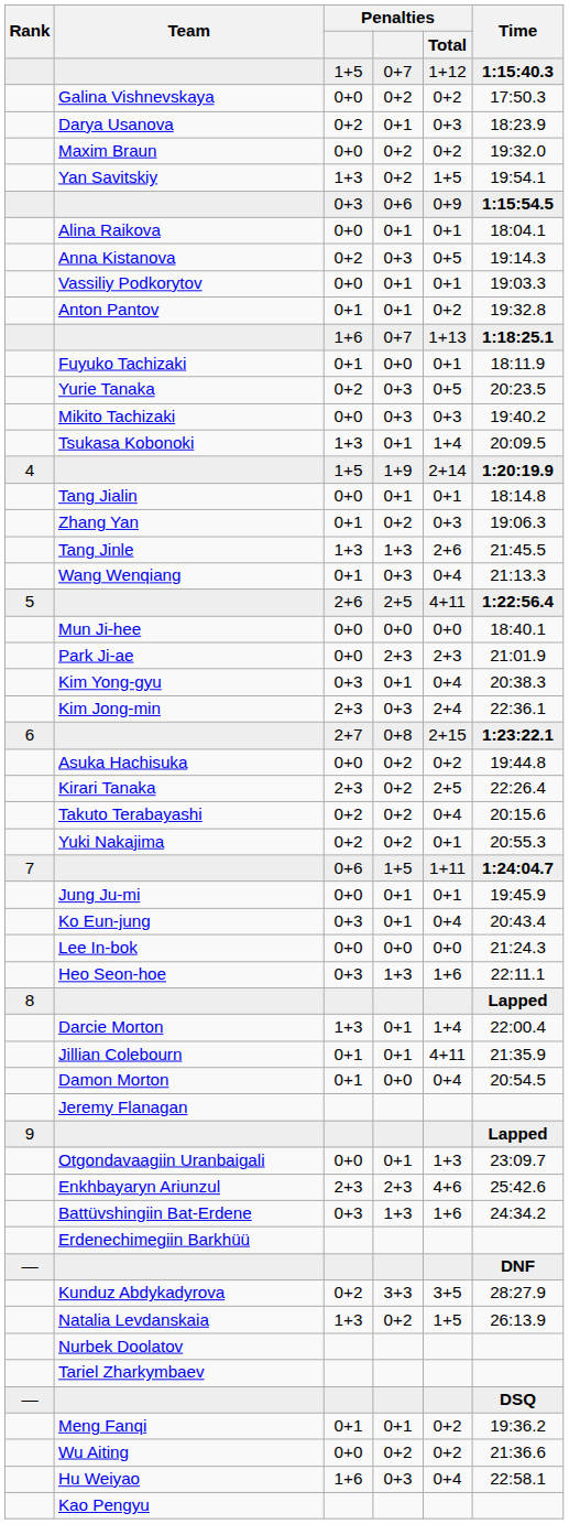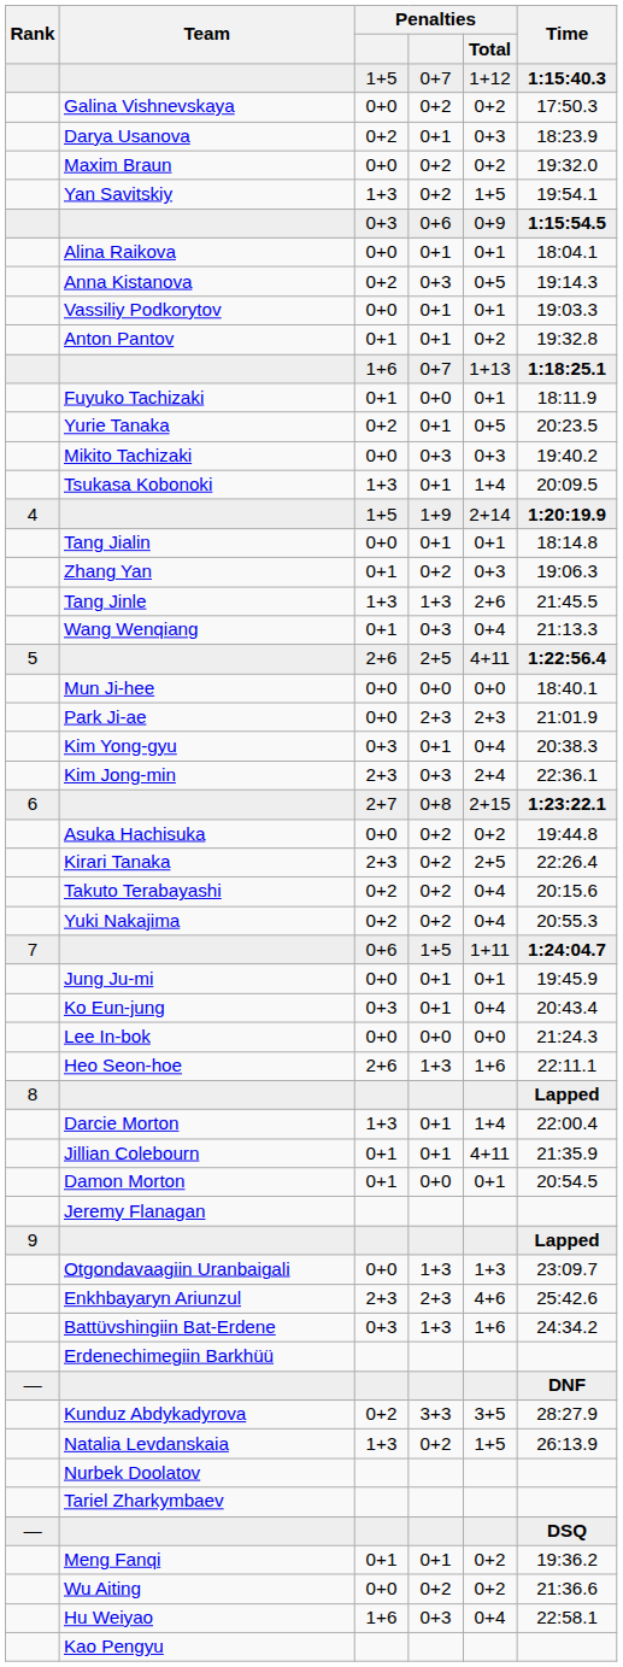 <table class=wikitable style="text-align:center">
 <tr>
 <th rowspan=2 width=40>Rank</th>
 <th rowspan=2 width=250>Team</th>
 <th colspan=3>Penalties</th>
 <th rowspan=2 width=80>Time</th>
 </tr>
 <tr>
 <th width=40></th>
 <th width=40></th>
 <th width=40>Total</th>
 </tr>
 <tr bgcolor=eeeeee>
 <td></td>
 <td align=left></td>
 <td>1+5</td>
 <td>0+7</td>
 <td>1+12</td>
 <td><strong>1:15:40.3</strong></td>
 </tr>
 <tr>
 <td></td>
 <td align=left><a href='#'>Galina Vishnevskaya</a></td>
 <td>0+0</td>
 <td>0+2</td>
 <td>0+2</td>
 <td>17:50.3</td>
 </tr>
 <tr>
 <td></td>
 <td align=left><a href='#'>Darya Usanova</a></td>
 <td>0+2</td>
 <td>0+1</td>
 <td>0+3</td>
 <td>18:23.9</td>
 </tr>
 <tr>
 <td></td>
 <td align=left><a href='#'>Maxim Braun</a></td>
 <td>0+0</td>
 <td>0+2</td>
 <td>0+2</td>
 <td>19:32.0</td>
 </tr>
 <tr>
 <td></td>
 <td align=left><a href='#'>Yan Savitskiy</a></td>
 <td>1+3</td>
 <td>0+2</td>
 <td>1+5</td>
 <td>19:54.1</td>
 </tr>
 <tr bgcolor=eeeeee>
 <td></td>
 <td align=left></td>
 <td>0+3</td>
 <td>0+6</td>
 <td>0+9</td>
 <td><strong>1:15:54.5</strong></td>
 </tr>
 <tr>
 <td></td>
 <td align=left><a href='#'>Alina Raikova</a></td>
 <td>0+0</td>
 <td>0+1</td>
 <td>0+1</td>
 <td>18:04.1</td>
 </tr>
 <tr>
 <td></td>
 <td align=left><a href='#'>Anna Kistanova</a></td>
 <td>0+2</td>
 <td>0+3</td>
 <td>0+5</td>
 <td>19:14.3</td>
 </tr>
 <tr>
 <td></td>
 <td align=left><a href='#'>Vassiliy Podkorytov</a></td>
 <td>0+0</td>
 <td>0+1</td>
 <td>0+1</td>
 <td>19:03.3</td>
 </tr>
 <tr>
 <td></td>
 <td align=left><a href='#'>Anton Pantov</a></td>
 <td>0+1</td>
 <td>0+1</td>
 <td>0+2</td>
 <td>19:32.8</td>
 </tr>
 <tr bgcolor=eeeeee>
 <td></td>
 <td align=left></td>
 <td>1+6</td>
 <td>0+7</td>
 <td>1+13</td>
 <td><strong>1:18:25.1</strong></td>
 </tr>
 <tr>
 <td></td>
 <td align=left><a href='#'>Fuyuko Tachizaki</a></td>
 <td>0+1</td>
 <td>0+0</td>
 <td>0+1</td>
 <td>18:11.9</td>
 </tr>
 <tr>
 <td></td>
 <td align=left><a href='#'>Yurie Tanaka</a></td>
 <td>0+2</td>
-<td>0+3</td>
+<td>0+1</td>
 <td>0+5</td>
 <td>20:23.5</td>
 </tr>
 <tr>
 <td></td>
 <td align=left><a href='#'>Mikito Tachizaki</a></td>
 <td>0+0</td>
 <td>0+3</td>
 <td>0+3</td>
 <td>19:40.2</td>
 </tr>
 <tr>
 <td></td>
 <td align=left><a href='#'>Tsukasa Kobonoki</a></td>
 <td>1+3</td>
 <td>0+1</td>
 <td>1+4</td>
 <td>20:09.5</td>
 </tr>
 <tr bgcolor=eeeeee>
 <td>4</td>
 <td align=left></td>
 <td>1+5</td>
 <td>1+9</td>
 <td>2+14</td>
 <td><strong>1:20:19.9</strong></td>
 </tr>
 <tr>
 <td></td>
 <td align=left><a href='#'>Tang Jialin</a></td>
 <td>0+0</td>
 <td>0+1</td>
 <td>0+1</td>
 <td>18:14.8</td>
 </tr>
 <tr>
 <td></td>
 <td align=left><a href='#'>Zhang Yan</a></td>
 <td>0+1</td>
 <td>0+2</td>
 <td>0+3</td>
 <td>19:06.3</td>
 </tr>
 <tr>
 <td></td>
 <td align=left><a href='#'>Tang Jinle</a></td>
 <td>1+3</td>
 <td>1+3</td>
 <td>2+6</td>
 <td>21:45.5</td>
 </tr>
 <tr>
 <td></td>
 <td align=left><a href='#'>Wang Wenqiang</a></td>
 <td>0+1</td>
 <td>0+3</td>
 <td>0+4</td>
 <td>21:13.3</td>
 </tr>
 <tr bgcolor=eeeeee>
 <td>5</td>
 <td align=left></td>
 <td>2+6</td>
 <td>2+5</td>
 <td>4+11</td>
 <td><strong>1:22:56.4</strong></td>
 </tr>
 <tr>
 <td></td>
 <td align=left><a href='#'>Mun Ji-hee</a></td>
 <td>0+0</td>
 <td>0+0</td>
 <td>0+0</td>
 <td>18:40.1</td>
 </tr>
 <tr>
 <td></td>
 <td align=left><a href='#'>Park Ji-ae</a></td>
 <td>0+0</td>
 <td>2+3</td>
 <td>2+3</td>
 <td>21:01.9</td>
 </tr>
 <tr>
 <td></td>
 <td align=left><a href='#'>Kim Yong-gyu</a></td>
 <td>0+3</td>
 <td>0+1</td>
 <td>0+4</td>
 <td>20:38.3</td>
 </tr>
 <tr>
 <td></td>
 <td align=left><a href='#'>Kim Jong-min</a></td>
 <td>2+3</td>
 <td>0+3</td>
 <td>2+4</td>
 <td>22:36.1</td>
 </tr>
 <tr bgcolor=eeeeee>
 <td>6</td>
 <td align=left></td>
 <td>2+7</td>
 <td>0+8</td>
 <td>2+15</td>
 <td><strong>1:23:22.1</strong></td>
 </tr>
 <tr>
 <td></td>
 <td align=left><a href='#'>Asuka Hachisuka</a></td>
 <td>0+0</td>
 <td>0+2</td>
 <td>0+2</td>
 <td>19:44.8</td>
 </tr>
 <tr>
 <td></td>
 <td align=left><a href='#'>Kirari Tanaka</a></td>
 <td>2+3</td>
 <td>0+2</td>
 <td>2+5</td>
 <td>22:26.4</td>
 </tr>
 <tr>
 <td></td>
 <td align=left><a href='#'>Takuto Terabayashi</a></td>
 <td>0+2</td>
 <td>0+2</td>
 <td>0+4</td>
 <td>20:15.6</td>
 </tr>
 <tr>
 <td></td>
 <td align=left><a href='#'>Yuki Nakajima</a></td>
 <td>0+2</td>
 <td>0+2</td>
-<td>0+1</td>
+<td>0+4</td>
 <td>20:55.3</td>
 </tr>
 <tr bgcolor=eeeeee>
 <td>7</td>
 <td align=left></td>
 <td>0+6</td>
 <td>1+5</td>
 <td>1+11</td>
 <td><strong>1:24:04.7</strong></td>
 </tr>
 <tr>
 <td></td>
 <td align=left><a href='#'>Jung Ju-mi</a></td>
 <td>0+0</td>
 <td>0+1</td>
 <td>0+1</td>
 <td>19:45.9</td>
 </tr>
 <tr>
 <td></td>
 <td align=left><a href='#'>Ko Eun-jung</a></td>
 <td>0+3</td>
 <td>0+1</td>
 <td>0+4</td>
 <td>20:43.4</td>
 </tr>
 <tr>
 <td></td>
 <td align=left><a href='#'>Lee In-bok</a></td>
 <td>0+0</td>
 <td>0+0</td>
 <td>0+0</td>
 <td>21:24.3</td>
 </tr>
 <tr>
 <td></td>
 <td align=left><a href='#'>Heo Seon-hoe</a></td>
-<td>0+3</td>
+<td>2+6</td>
 <td>1+3</td>
 <td>1+6</td>
 <td>22:11.1</td>
 </tr>
 <tr bgcolor=eeeeee>
 <td>8</td>
 <td align=left></td>
 <td></td>
 <td></td>
 <td></td>
 <td><strong>Lapped</strong></td>
 </tr>
 <tr>
 <td></td>
 <td align=left><a href='#'>Darcie Morton</a></td>
 <td>1+3</td>
 <td>0+1</td>
 <td>1+4</td>
 <td>22:00.4</td>
 </tr>
 <tr>
 <td></td>
 <td align=left><a href='#'>Jillian Colebourn</a></td>
 <td>0+1</td>
 <td>0+1</td>
 <td>4+11</td>
 <td>21:35.9</td>
 </tr>
 <tr>
 <td></td>
 <td align=left><a href='#'>Damon Morton</a></td>
 <td>0+1</td>
 <td>0+0</td>
-<td>0+4</td>
+<td>0+1</td>
 <td>20:54.5</td>
 </tr>
 <tr>
 <td></td>
 <td align=left><a href='#'>Jeremy Flanagan</a></td>
 <td></td>
 <td></td>
 <td></td>
 <td></td>
 </tr>
 <tr bgcolor=eeeeee>
 <td>9</td>
 <td align=left></td>
 <td></td>
 <td></td>
 <td></td>
 <td><strong>Lapped</strong></td>
 </tr>
 <tr>
 <td></td>
 <td align=left><a href='#'>Otgondavaagiin Uranbaigali</a></td>
 <td>0+0</td>
-<td>0+1</td>
+<td>1+3</td>
 <td>1+3</td>
 <td>23:09.7</td>
 </tr>
 <tr>
 <td></td>
 <td align=left><a href='#'>Enkhbayaryn Ariunzul</a></td>
 <td>2+3</td>
 <td>2+3</td>
 <td>4+6</td>
 <td>25:42.6</td>
 </tr>
 <tr>
 <td></td>
 <td align=left><a href='#'>Battüvshingiin Bat-Erdene</a></td>
 <td>0+3</td>
 <td>1+3</td>
 <td>1+6</td>
 <td>24:34.2</td>
 </tr>
 <tr>
 <td></td>
 <td align=left><a href='#'>Erdenechimegiin Barkhüü</a></td>
 <td></td>
 <td></td>
 <td></td>
 <td></td>
 </tr>
 <tr bgcolor=eeeeee>
 <td>—</td>
 <td align=left></td>
 <td></td>
 <td></td>
 <td></td>
 <td><strong>DNF</strong></td>
 </tr>
 <tr>
 <td></td>
 <td align=left><a href='#'>Kunduz Abdykadyrova</a></td>
 <td>0+2</td>
 <td>3+3</td>
 <td>3+5</td>
 <td>28:27.9</td>
 </tr>
 <tr>
 <td></td>
 <td align=left><a href='#'>Natalia Levdanskaia</a></td>
 <td>1+3</td>
 <td>0+2</td>
 <td>1+5</td>
 <td>26:13.9</td>
 </tr>
 <tr>
 <td></td>
 <td align=left><a href='#'>Nurbek Doolatov</a></td>
 <td></td>
 <td></td>
 <td></td>
 <td></td>
 </tr>
 <tr>
 <td></td>
 <td align=left><a href='#'>Tariel Zharkymbaev</a></td>
 <td></td>
 <td></td>
 <td></td>
 <td></td>
 </tr>
 <tr bgcolor=eeeeee>
 <td>—</td>
 <td align=left></td>
 <td></td>
 <td></td>
 <td></td>
 <td><strong>DSQ</strong></td>
 </tr>
 <tr>
 <td></td>
 <td align=left><a href='#'>Meng Fanqi</a></td>
 <td>0+1</td>
 <td>0+1</td>
 <td>0+2</td>
 <td>19:36.2</td>
 </tr>
 <tr>
 <td></td>
 <td align=left><a href='#'>Wu Aiting</a></td>
 <td>0+0</td>
 <td>0+2</td>
 <td>0+2</td>
 <td>21:36.6</td>
 </tr>
 <tr>
 <td></td>
 <td align=left><a href='#'>Hu Weiyao</a></td>
 <td>1+6</td>
 <td>0+3</td>
 <td>0+4</td>
 <td>22:58.1</td>
 </tr>
 <tr>
 <td></td>
 <td align=left><a href='#'>Kao Pengyu</a></td>
 <td></td>
 <td></td>
 <td></td>
 <td></td>
 </tr>
 </table>
